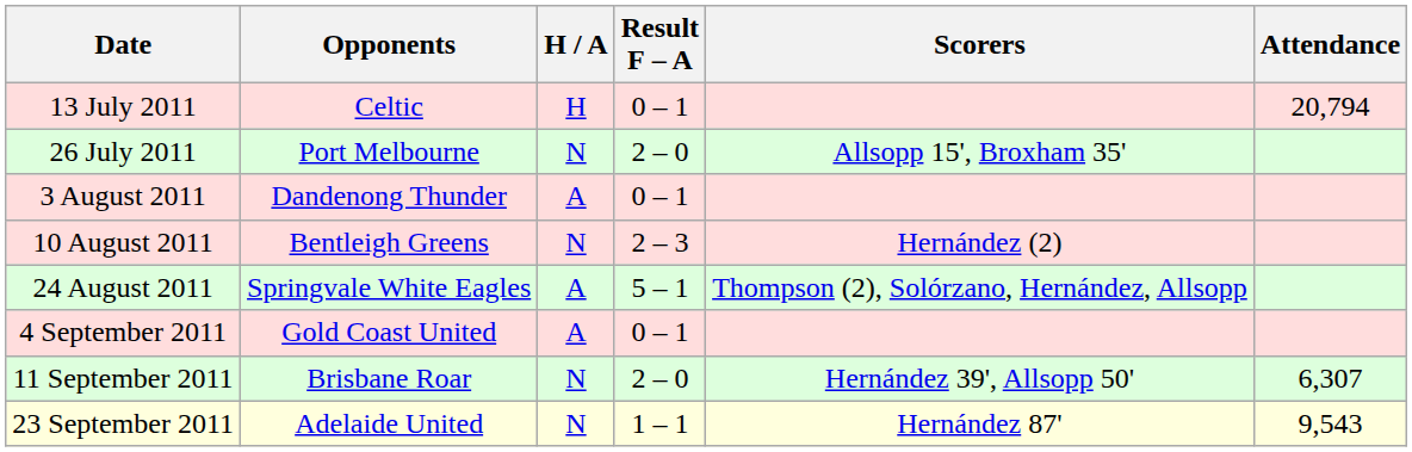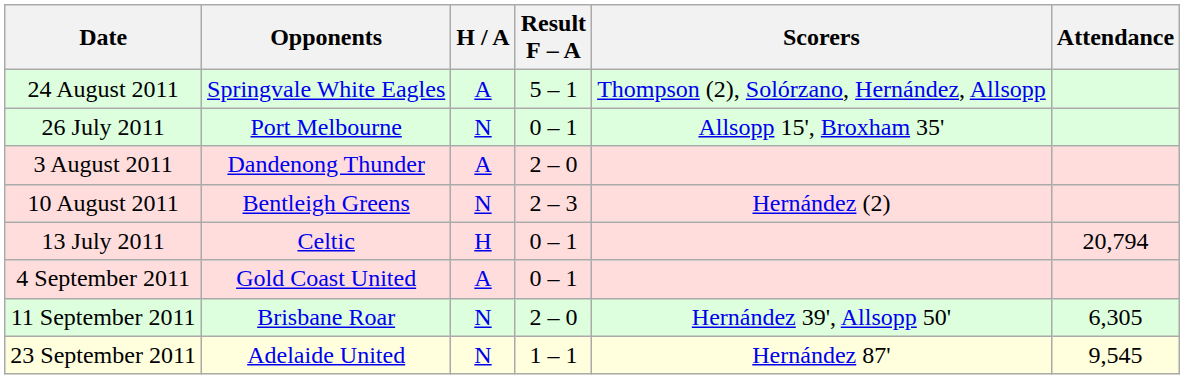 <table class="wikitable" style="text-align:center">
 <tr>
 <th>Date</th>
 <th>Opponents</th>
 <th>H / A</th>
 <th>Result<br>F – A</th>
 <th>Scorers</th>
 <th>Attendance</th>
 </tr>
-<tr bgcolor="#ffdddd">
-<td>13 July 2011</td>
-<td><a href='#'>Celtic</a></td>
-<td><a href='#'>H</a></td>
-<td http://www.melbournevictory.com.au/default.aspx?s=aleague_newsdisplay&id=40319>0 – 1</td>
+<tr bgcolor="#ddffdd">
+<td>24 August 2011</td>
+<td><a href='#'>Springvale White Eagles</a></td>
+<td><a href='#'>A</a></td>
+<td http://www.melbournevictory.com.au/default.aspx?s=newsdisplay&id=40720>5 – 1</td>
+<td><a href='#'>Thompson</a> (2), <a href='#'>Solórzano</a>, <a href='#'>Hernández</a>, <a href='#'>Allsopp</a></td>
 <td></td>
-<td>20,794</td>
 </tr>
 <tr bgcolor="#ddffdd">
 <td>26 July 2011</td>
 <td><a href='#'>Port Melbourne</a></td>
 <td><a href='#'>N</a></td>
-<td http://www.melbournevictory.com.au/default.aspx?s=newsdisplay&id=40431>2 – 0</td>
+<td http://www.melbournevictory.com.au/default.aspx?s=newsdisplay&id=40497>0 – 1</td>
 <td><a href='#'>Allsopp</a> 15', <a href='#'>Broxham</a> 35'</td>
 <td></td>
 </tr>
 <tr bgcolor="#ffdddd">
 <td>3 August 2011</td>
 <td><a href='#'>Dandenong Thunder</a></td>
 <td><a href='#'>A</a></td>
-<td http://www.melbournevictory.com.au/default.aspx?s=newsdisplay&id=40497>0 – 1</td>
+<td http://www.melbournevictory.com.au/default.aspx?s=newsdisplay&id=40431>2 – 0</td>
 <td></td>
 <td></td>
 </tr>
 <tr bgcolor="#ffdddd">
 <td>10 August 2011</td>
 <td><a href='#'>Bentleigh Greens</a></td>
 <td><a href='#'>N</a></td>
 <td http://www.melbournevictory.com.au/default.aspx?s=newsdisplay&id=40573>2 – 3</td>
 <td><a href='#'>Hernández</a> (2)</td>
 <td></td>
 </tr>
-<tr bgcolor="#ddffdd">
-<td>24 August 2011</td>
-<td><a href='#'>Springvale White Eagles</a></td>
-<td><a href='#'>A</a></td>
-<td http://www.melbournevictory.com.au/default.aspx?s=newsdisplay&id=40720>5 – 1</td>
-<td><a href='#'>Thompson</a> (2), <a href='#'>Solórzano</a>, <a href='#'>Hernández</a>, <a href='#'>Allsopp</a></td>
+<tr bgcolor="#ffdddd">
+<td>13 July 2011</td>
+<td><a href='#'>Celtic</a></td>
+<td><a href='#'>H</a></td>
+<td http://www.melbournevictory.com.au/default.aspx?s=aleague_newsdisplay&id=40319>0 – 1</td>
 <td></td>
+<td>20,794</td>
 </tr>
 <tr bgcolor="#ffdddd">
 <td>4 September 2011</td>
 <td><a href='#'>Gold Coast United</a></td>
 <td><a href='#'>A</a></td>
 <td http://www.melbournevictory.com.au/default.aspx?s=newsdisplay&id=40815>0 – 1</td>
 <td></td>
 <td></td>
 </tr>
 <tr bgcolor="#ddffdd">
 <td>11 September 2011</td>
 <td><a href='#'>Brisbane Roar</a></td>
 <td><a href='#'>N</a></td>
 <td http://www.melbournevictory.com.au/default.aspx?s=newsdisplay&id=40905>2 – 0</td>
 <td><a href='#'>Hernández</a> 39', <a href='#'>Allsopp</a> 50'</td>
-<td>6,307</td>
+<td>6,305</td>
 </tr>
 <tr bgcolor="#ffffdd">
 <td>23 September 2011</td>
 <td><a href='#'>Adelaide United</a></td>
 <td><a href='#'>N</a></td>
 <td http://www.melbournevictory.com.au/default.aspx?s=newsdisplay&id=41094>1 – 1</td>
 <td><a href='#'>Hernández</a> 87'</td>
-<td>9,543</td>
+<td>9,545</td>
 </tr>
 </table>
